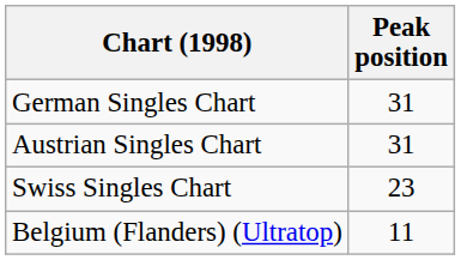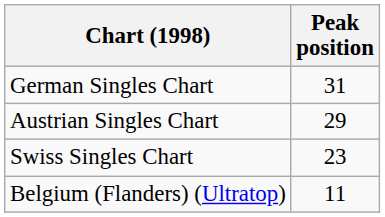 <table class="wikitable sortable">
 <tr>
 <th style="text-align:center;">Chart (1998)</th>
 <th style="text-align:center;">Peak<br>position</th>
 </tr>
 <tr>
 <td align="left">German Singles Chart</td>
 <td style="text-align:center;">31</td>
 </tr>
 <tr>
 <td align="left">Austrian Singles Chart</td>
-<td style="text-align:center;">31</td>
+<td style="text-align:center;">29</td>
 </tr>
 <tr>
 <td align="left">Swiss Singles Chart</td>
 <td style="text-align:center;">23</td>
 </tr>
 <tr>
 <td align="left">Belgium (Flanders) (<a href='#'>Ultratop</a>)</td>
 <td style="text-align:center;">11</td>
 </tr>
 </table>
